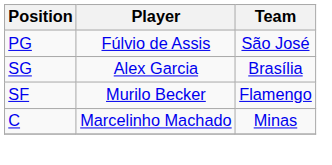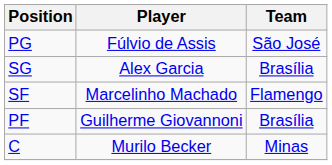 <table class="wikitable">
 <tr>
 <th>Position</th>
 <th>Player</th>
 <th>Team</th>
 </tr>
 <tr>
 <td><a href='#'>PG</a></td>
 <td align=center><a href='#'>Fúlvio de Assis</a></td>
 <td align=center><a href='#'>São José</a></td>
 </tr>
 <tr>
 <td><a href='#'>SG</a></td>
 <td align=center><a href='#'>Alex Garcia</a></td>
 <td align=center><a href='#'>Brasília</a></td>
 </tr>
 <tr>
 <td><a href='#'>SF</a></td>
-<td align=center><a href='#'>Murilo Becker</a></td>
+<td align=center><a href='#'>Marcelinho Machado</a></td>
 <td align=center><a href='#'>Flamengo</a></td>
 </tr>
 <tr>
+<td><a href='#'>PF</a></td>
+<td align=center><a href='#'>Guilherme Giovannoni</a></td>
+<td align=center><a href='#'>Brasília</a></td>
+</tr>
+<tr>
 <td><a href='#'>C</a></td>
-<td align=center><a href='#'>Marcelinho Machado</a></td>
+<td align=center><a href='#'>Murilo Becker</a></td>
 <td align=center><a href='#'>Minas</a></td>
 </tr>
 <tr>
 </tr>
 </table>
